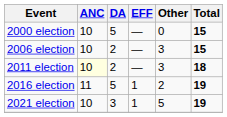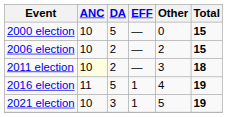 <table class="wikitable">
 <tr>
 <th>Event</th>
 <th><a href='#'>ANC</a></th>
 <th><a href='#'>DA</a></th>
 <th><a href='#'>EFF</a></th>
 <th>Other</th>
 <th>Total</th>
 </tr>
 <tr>
 <td><a href='#'>2000 election</a></td>
 <td>10</td>
 <td>5</td>
 <td>—</td>
 <td>0</td>
 <td><strong>15</strong></td>
 </tr>
 <tr>
 <td><a href='#'>2006 election</a></td>
 <td>10</td>
 <td>2</td>
 <td>—</td>
-<td>3</td>
+<td>2</td>
 <td><strong>15</strong></td>
 </tr>
 <tr>
 <td><a href='#'>2011 election</a></td>
 <td style="background: lightyellow;">10</td>
 <td>2</td>
 <td>—</td>
 <td>3</td>
 <td><strong>18</strong></td>
 </tr>
 <tr>
 <td><a href='#'>2016 election</a></td>
 <td>11</td>
 <td>5</td>
 <td>1</td>
-<td>2</td>
+<td>4</td>
 <td><strong>19</strong></td>
 </tr>
 <tr>
 <td><a href='#'>2021 election</a></td>
 <td>10</td>
 <td>3</td>
 <td>1</td>
 <td>5</td>
 <td><strong>19</strong></td>
 </tr>
 <tr>
 </tr>
 </table>
